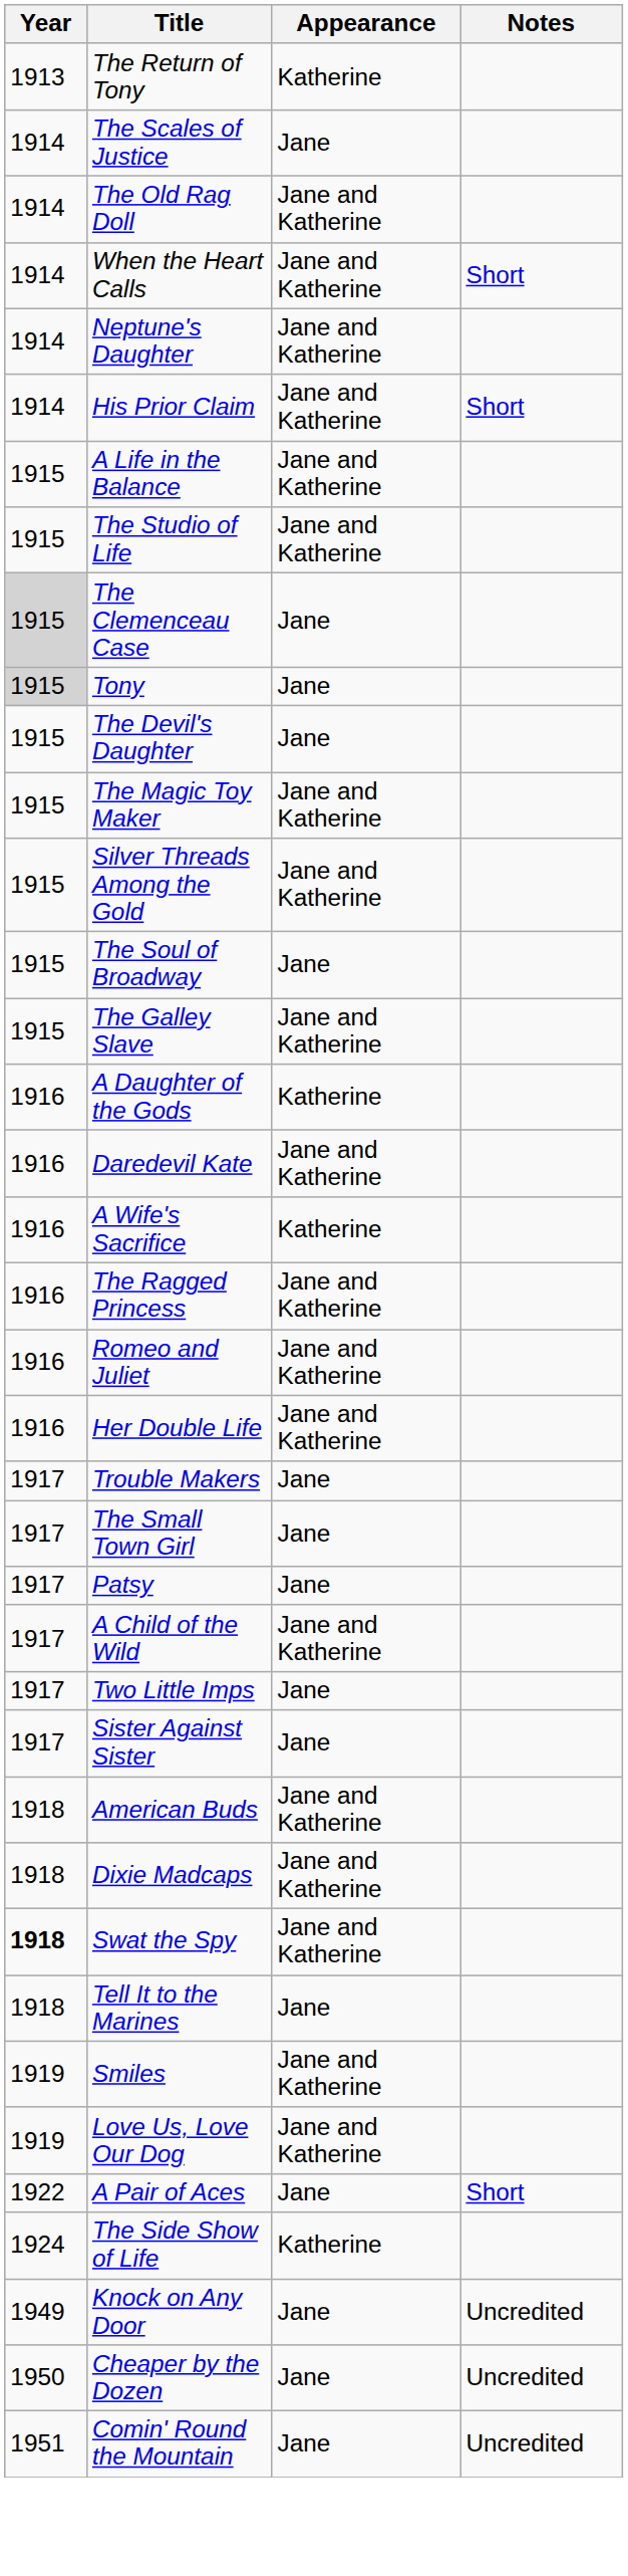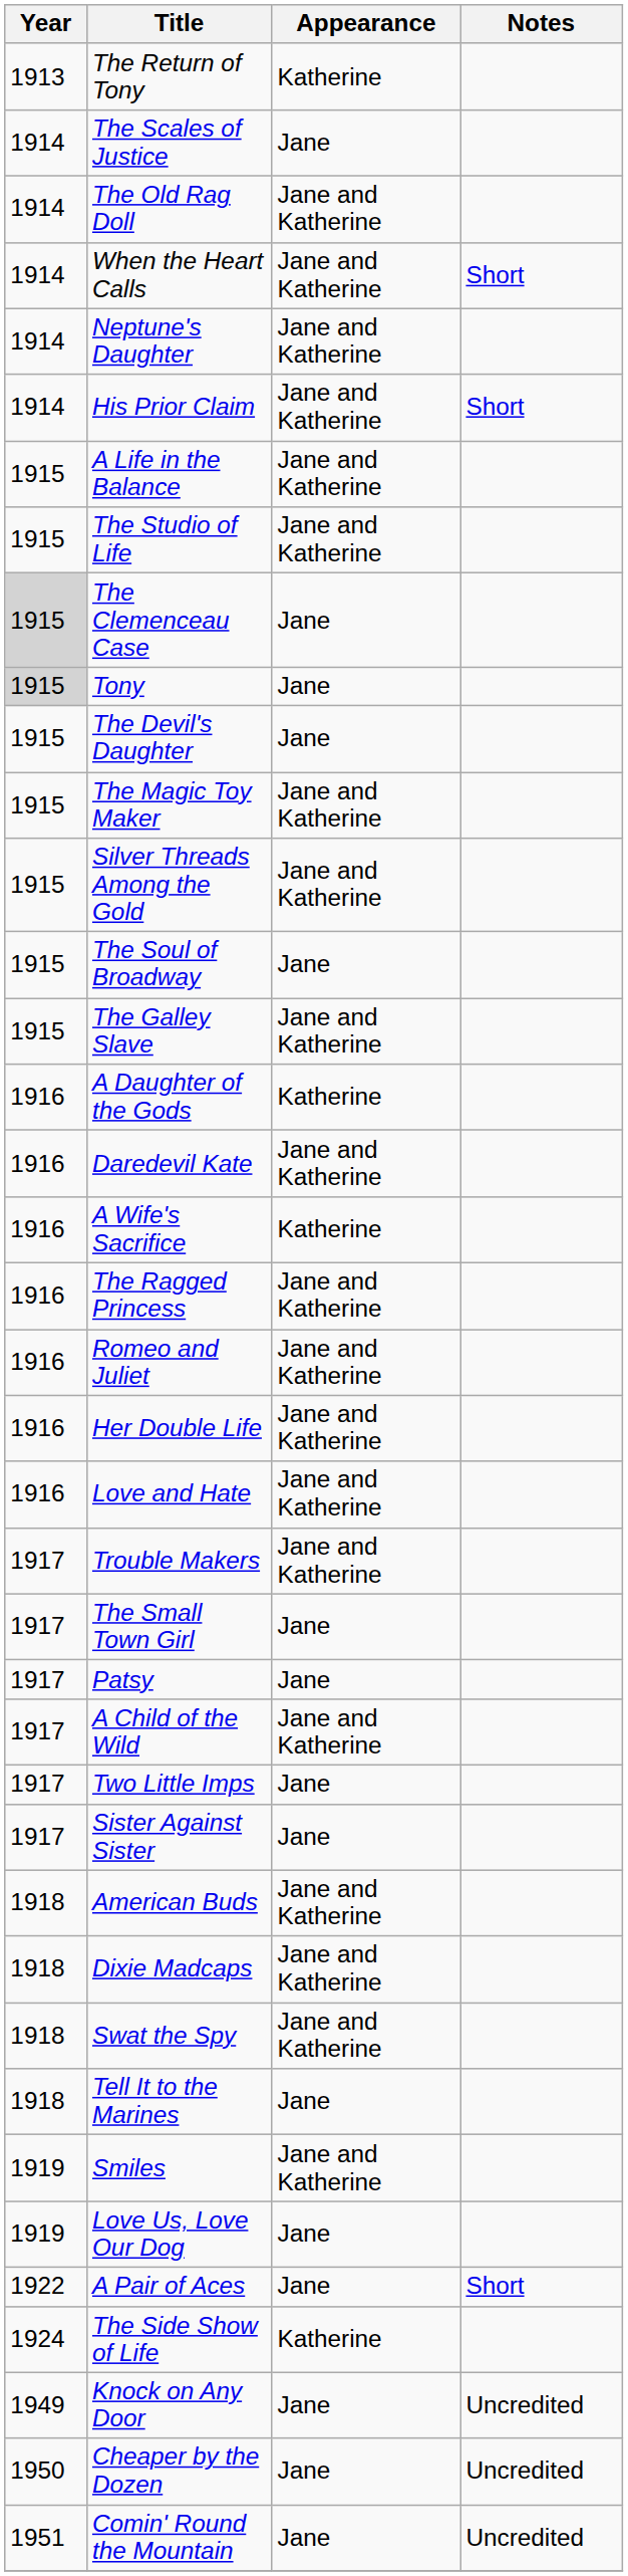 <table class="wikitable sortable" width=65%>
 <tr>
 <th width=15px>Year</th>
 <th width=80px>Title</th>
 <th width=80px>Appearance</th>
 <th width=20px>Notes</th>
 </tr>
 <tr>
 <td>1913</td>
 <td><em>The Return of Tony</em></td>
 <td>Katherine</td>
 <td></td>
 </tr>
 <tr>
 <td>1914</td>
 <td><em><a href='#'>The Scales of Justice</a></em></td>
 <td>Jane</td>
 <td></td>
 </tr>
 <tr>
 <td>1914</td>
 <td><em><a href='#'>The Old Rag Doll</a></em></td>
 <td>Jane and Katherine</td>
 <td></td>
 </tr>
 <tr>
 <td>1914</td>
 <td><em>When the Heart Calls</em></td>
 <td>Jane and Katherine</td>
 <td><a href='#'>Short</a></td>
 </tr>
 <tr>
 <td>1914</td>
 <td><em><a href='#'>Neptune's Daughter</a></em></td>
 <td>Jane and Katherine</td>
 <td></td>
 </tr>
 <tr>
 <td>1914</td>
 <td><em><a href='#'>His Prior Claim</a></em></td>
 <td>Jane and Katherine</td>
 <td><a href='#'>Short</a></td>
 </tr>
 <tr>
 <td>1915</td>
 <td><em><a href='#'>A Life in the Balance</a></em></td>
 <td>Jane and Katherine</td>
 <td></td>
 </tr>
 <tr>
 <td>1915</td>
 <td><em><a href='#'>The Studio of Life</a></em></td>
 <td>Jane and Katherine</td>
 <td></td>
 </tr>
 <tr>
 <td style="background: lightgrey;">1915</td>
 <td><em><a href='#'>The Clemenceau Case</a></em></td>
 <td>Jane</td>
 <td></td>
 </tr>
 <tr>
 <td style="background: lightgrey;">1915</td>
 <td><em><a href='#'>Tony</a></em></td>
 <td>Jane</td>
 <td></td>
 </tr>
 <tr>
 <td>1915</td>
 <td><em><a href='#'>The Devil's Daughter</a></em></td>
 <td>Jane</td>
 <td></td>
 </tr>
 <tr>
 <td>1915</td>
 <td><em><a href='#'>The Magic Toy Maker</a></em></td>
 <td>Jane and Katherine</td>
 <td></td>
 </tr>
 <tr>
 <td>1915</td>
 <td><em><a href='#'>Silver Threads Among the Gold</a></em></td>
 <td>Jane and Katherine</td>
 <td></td>
 </tr>
 <tr>
 <td>1915</td>
 <td><em><a href='#'>The Soul of Broadway</a></em></td>
 <td>Jane</td>
 <td></td>
 </tr>
 <tr>
 <td>1915</td>
 <td><em><a href='#'>The Galley Slave</a></em></td>
 <td>Jane and Katherine</td>
 <td></td>
 </tr>
 <tr>
 <td>1916</td>
 <td><em><a href='#'>A Daughter of the Gods</a></em></td>
 <td>Katherine</td>
 <td></td>
 </tr>
 <tr>
 <td>1916</td>
 <td><em><a href='#'>Daredevil Kate</a></em></td>
 <td>Jane and Katherine</td>
 <td></td>
 </tr>
 <tr>
 <td>1916</td>
 <td><em><a href='#'>A Wife's Sacrifice</a></em></td>
 <td>Katherine</td>
 <td></td>
 </tr>
 <tr>
 <td>1916</td>
 <td><em><a href='#'>The Ragged Princess</a></em></td>
 <td>Jane and Katherine</td>
 <td></td>
 </tr>
 <tr>
 <td>1916</td>
 <td><em><a href='#'>Romeo and Juliet</a></em></td>
 <td>Jane and Katherine</td>
 <td></td>
 </tr>
 <tr>
 <td>1916</td>
 <td><em><a href='#'>Her Double Life</a></em></td>
 <td>Jane and Katherine</td>
 <td></td>
 </tr>
 <tr>
+<td>1916</td>
+<td><em><a href='#'>Love and Hate</a></em></td>
+<td>Jane and Katherine</td>
+<td></td>
+</tr>
+<tr>
 <td>1917</td>
 <td><em><a href='#'>Trouble Makers</a></em></td>
-<td>Jane</td>
+<td>Jane and Katherine</td>
 <td></td>
 </tr>
 <tr>
 <td>1917</td>
 <td><em><a href='#'>The Small Town Girl</a></em></td>
 <td>Jane</td>
 <td></td>
 </tr>
 <tr>
 <td>1917</td>
 <td><em><a href='#'>Patsy</a></em></td>
 <td>Jane</td>
 <td></td>
 </tr>
 <tr>
 <td>1917</td>
 <td><em><a href='#'>A Child of the Wild</a></em></td>
 <td>Jane and Katherine</td>
 <td></td>
 </tr>
 <tr>
 <td>1917</td>
 <td><em><a href='#'>Two Little Imps</a></em></td>
 <td>Jane</td>
 <td></td>
 </tr>
 <tr>
 <td>1917</td>
 <td><em><a href='#'>Sister Against Sister</a></em></td>
 <td>Jane</td>
 <td></td>
 </tr>
 <tr>
 <td>1918</td>
 <td><em><a href='#'>American Buds</a></em></td>
 <td>Jane and Katherine</td>
 <td></td>
 </tr>
 <tr>
 <td>1918</td>
 <td><em><a href='#'>Dixie Madcaps</a></em></td>
 <td>Jane and Katherine</td>
 <td></td>
 </tr>
 <tr>
-<td><strong>1918</strong></td>
+<td>1918</td>
 <td><em><a href='#'>Swat the Spy</a></em></td>
 <td>Jane and Katherine</td>
 <td></td>
 </tr>
 <tr>
 <td>1918</td>
 <td><em><a href='#'>Tell It to the Marines</a></em></td>
 <td>Jane</td>
 <td></td>
 </tr>
 <tr>
 <td>1919</td>
 <td><em><a href='#'>Smiles</a></em></td>
 <td>Jane and Katherine</td>
 <td></td>
 </tr>
 <tr>
 <td>1919</td>
 <td><em><a href='#'>Love Us, Love Our Dog</a></em></td>
-<td>Jane and Katherine</td>
+<td>Jane</td>
 <td></td>
 </tr>
 <tr>
 <td>1922</td>
 <td><em><a href='#'>A Pair of Aces</a></em></td>
 <td>Jane</td>
 <td><a href='#'>Short</a></td>
 </tr>
 <tr>
 <td>1924</td>
 <td><em><a href='#'>The Side Show of Life</a></em></td>
 <td>Katherine</td>
 <td></td>
 </tr>
 <tr>
 <td>1949</td>
 <td><em><a href='#'>Knock on Any Door</a></em></td>
 <td>Jane</td>
 <td>Uncredited</td>
 </tr>
 <tr>
 <td>1950</td>
 <td><em><a href='#'>Cheaper by the Dozen</a></em></td>
 <td>Jane</td>
 <td>Uncredited</td>
 </tr>
 <tr>
 <td>1951</td>
 <td><em><a href='#'>Comin' Round the Mountain</a></em></td>
 <td>Jane</td>
 <td>Uncredited</td>
 </tr>
 <tr>
 </tr>
 </table>
